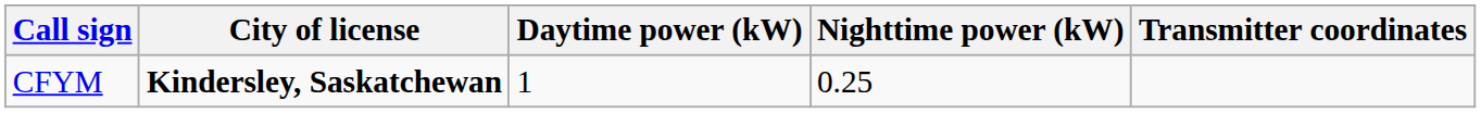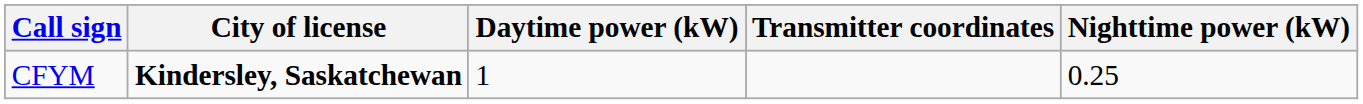 <table class="wikitable sortable">
 <tr>
 <th><a href='#'>Call sign</a></th>
 <th>City of license</th>
 <th>Daytime power (kW)</th>
+<th>Transmitter coordinates</th>
 <th>Nighttime power (kW)</th>
-<th>Transmitter coordinates</th>
 </tr>
 <tr>
 <td><a href='#'>CFYM</a></td>
 <td><strong>Kindersley, Saskatchewan</strong></td>
 <td>1</td>
+<td></td>
 <td>0.25</td>
-<td></td>
 </tr>
 </table>
